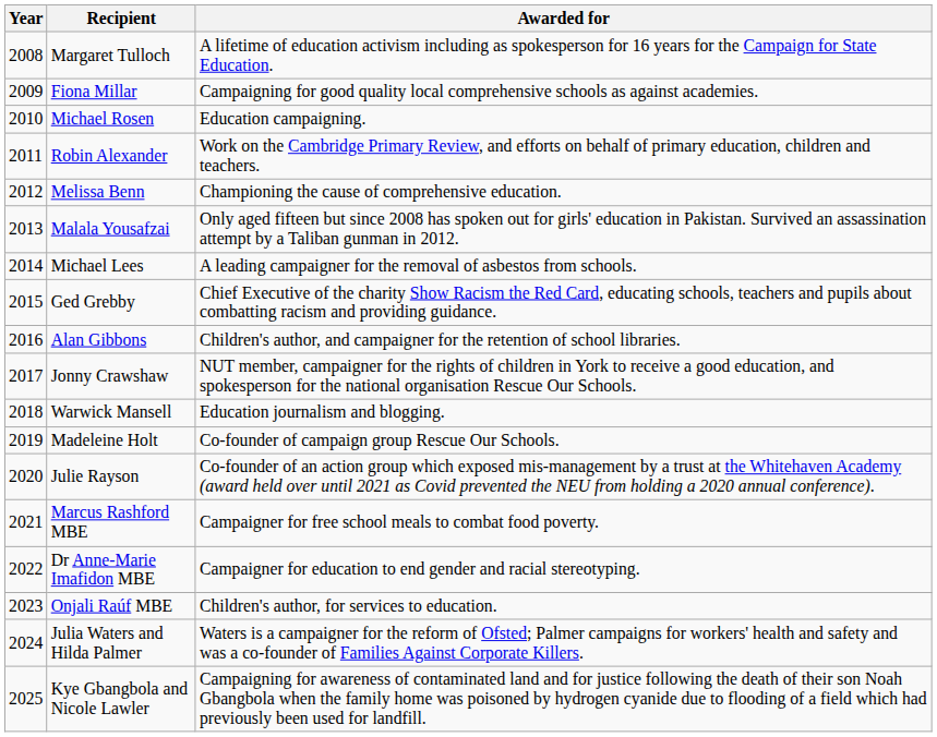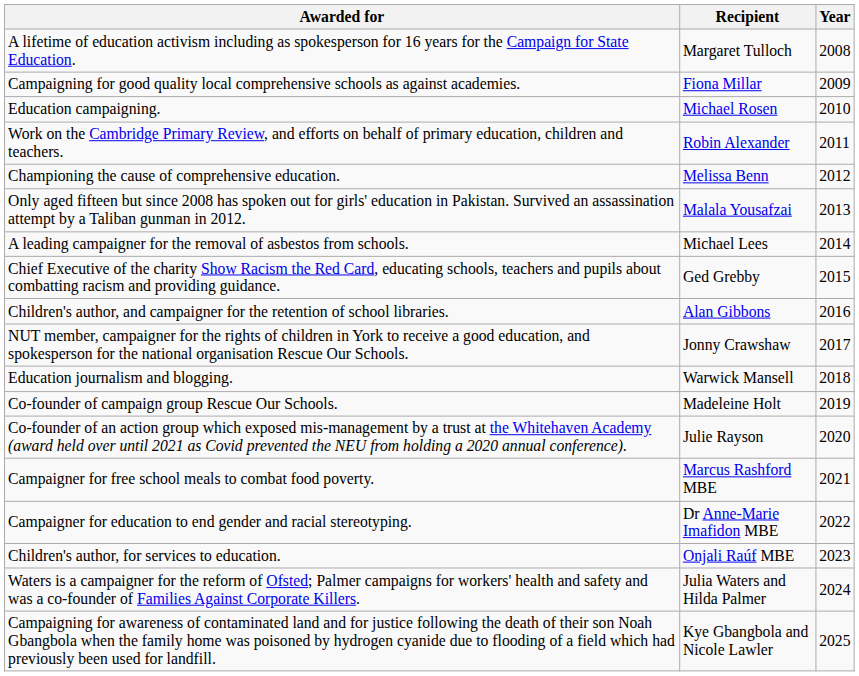 <table class="wikitable">
 <tr>
+<th>Awarded for</th>
+<th>Recipient</th>
 <th>Year</th>
-<th>Recipient</th>
-<th>Awarded for</th>
 </tr>
 <tr>
+<td>A lifetime of education activism including as spokesperson for 16 years for the <a href='#'>Campaign for State Education</a>.</td>
+<td>Margaret Tulloch</td>
 <td>2008</td>
-<td>Margaret Tulloch</td>
-<td>A lifetime of education activism including as spokesperson for 16 years for the <a href='#'>Campaign for State Education</a>.</td>
 </tr>
 <tr>
+<td>Campaigning for good quality local comprehensive schools as against academies.</td>
+<td><a href='#'>Fiona Millar</a></td>
 <td>2009</td>
-<td><a href='#'>Fiona Millar</a></td>
-<td>Campaigning for good quality local comprehensive schools as against academies.</td>
 </tr>
 <tr>
+<td>Education campaigning.</td>
+<td><a href='#'>Michael Rosen</a></td>
 <td>2010</td>
-<td><a href='#'>Michael Rosen</a></td>
-<td>Education campaigning.</td>
 </tr>
 <tr>
+<td>Work on the <a href='#'>Cambridge Primary Review</a>, and efforts on behalf of primary education, children and teachers.</td>
+<td><a href='#'>Robin Alexander</a></td>
 <td>2011</td>
-<td><a href='#'>Robin Alexander</a></td>
-<td>Work on the <a href='#'>Cambridge Primary Review</a>, and efforts on behalf of primary education, children and teachers.</td>
 </tr>
 <tr>
+<td>Championing the cause of comprehensive education.</td>
+<td><a href='#'>Melissa Benn</a></td>
 <td>2012</td>
-<td><a href='#'>Melissa Benn</a></td>
-<td>Championing the cause of comprehensive education.</td>
 </tr>
 <tr>
+<td>Only aged fifteen but since 2008 has spoken out for girls' education in Pakistan.  Survived an assassination attempt by a Taliban gunman in 2012.</td>
+<td><a href='#'>Malala Yousafzai</a></td>
 <td>2013</td>
-<td><a href='#'>Malala Yousafzai</a></td>
-<td>Only aged fifteen but since 2008 has spoken out for girls' education in Pakistan.  Survived an assassination attempt by a Taliban gunman in 2012.</td>
 </tr>
 <tr>
+<td>A leading campaigner for the removal of asbestos from schools.</td>
+<td>Michael Lees</td>
 <td>2014</td>
-<td>Michael Lees</td>
-<td>A leading campaigner for the removal of asbestos from schools.</td>
 </tr>
 <tr>
+<td>Chief Executive of the charity <a href='#'>Show Racism the Red Card</a>, educating schools, teachers and pupils about combatting racism and providing guidance.</td>
+<td>Ged Grebby</td>
 <td>2015</td>
-<td>Ged Grebby</td>
-<td>Chief Executive of the charity <a href='#'>Show Racism the Red Card</a>, educating schools, teachers and pupils about combatting racism and providing guidance.</td>
 </tr>
 <tr>
+<td>Children's author, and campaigner for the retention of school libraries.</td>
+<td><a href='#'>Alan Gibbons</a></td>
 <td>2016</td>
-<td><a href='#'>Alan Gibbons</a></td>
-<td>Children's author, and campaigner for the retention of school libraries.</td>
 </tr>
 <tr>
+<td>NUT member, campaigner for the rights of children in York to receive a good education, and spokesperson for the national organisation Rescue Our Schools.</td>
+<td>Jonny Crawshaw</td>
 <td>2017</td>
-<td>Jonny Crawshaw</td>
-<td>NUT member, campaigner for the rights of children in York to receive a good education, and spokesperson for the national organisation Rescue Our Schools.</td>
 </tr>
 <tr>
+<td>Education journalism and blogging.</td>
+<td>Warwick Mansell</td>
 <td>2018</td>
-<td>Warwick Mansell</td>
-<td>Education journalism and blogging.</td>
 </tr>
 <tr>
+<td>Co-founder of campaign group Rescue Our Schools.</td>
+<td>Madeleine Holt</td>
 <td>2019</td>
-<td>Madeleine Holt</td>
-<td>Co-founder of campaign group Rescue Our Schools.</td>
 </tr>
 <tr>
+<td>Co-founder of an action group which exposed mis-management by a trust at <a href='#'>the Whitehaven Academy</a> <em>(award held over until 2021 as Covid prevented the NEU from holding a 2020 annual conference)</em>.</td>
+<td>Julie Rayson</td>
 <td>2020</td>
-<td>Julie Rayson</td>
-<td>Co-founder of an action group which exposed mis-management by a trust at <a href='#'>the Whitehaven Academy</a> <em>(award held over until 2021 as Covid prevented the NEU from holding a 2020 annual conference)</em>.</td>
 </tr>
 <tr>
+<td>Campaigner for free school meals to combat food poverty.</td>
+<td><a href='#'>Marcus Rashford</a> MBE</td>
 <td>2021</td>
-<td><a href='#'>Marcus Rashford</a> MBE</td>
-<td>Campaigner for free school meals to combat food poverty.</td>
 </tr>
 <tr>
+<td>Campaigner for education to end gender and racial stereotyping.</td>
+<td>Dr <a href='#'>Anne-Marie Imafidon</a> MBE</td>
 <td>2022</td>
-<td>Dr <a href='#'>Anne-Marie Imafidon</a> MBE</td>
-<td>Campaigner for education to end gender and racial stereotyping.</td>
 </tr>
 <tr>
+<td>Children's author, for services to education.</td>
+<td><a href='#'>Onjali Raúf</a> MBE</td>
 <td>2023</td>
-<td><a href='#'>Onjali Raúf</a> MBE</td>
-<td>Children's author, for services to education.</td>
 </tr>
 <tr>
+<td>Waters is a campaigner for the reform of <a href='#'>Ofsted</a>; Palmer campaigns for workers' health and safety and was a co-founder of <a href='#'>Families Against Corporate Killers</a>.</td>
+<td>Julia Waters and Hilda Palmer</td>
 <td>2024</td>
-<td>Julia Waters and Hilda Palmer</td>
-<td>Waters is a campaigner for the reform of <a href='#'>Ofsted</a>; Palmer campaigns for workers' health and safety and was a co-founder of <a href='#'>Families Against Corporate Killers</a>.</td>
 </tr>
 <tr>
+<td>Campaigning for awareness of contaminated land and for justice following the death of their son Noah Gbangbola when the family home was poisoned by hydrogen cyanide due to flooding of a field which had previously been used for landfill.</td>
+<td>Kye Gbangbola and Nicole Lawler</td>
 <td>2025</td>
-<td>Kye Gbangbola and Nicole Lawler</td>
-<td>Campaigning for awareness of contaminated land and for justice following the death of their son Noah Gbangbola when the family home was poisoned by hydrogen cyanide due to flooding of a field which had previously been used for landfill.</td>
 </tr>
 </table>
